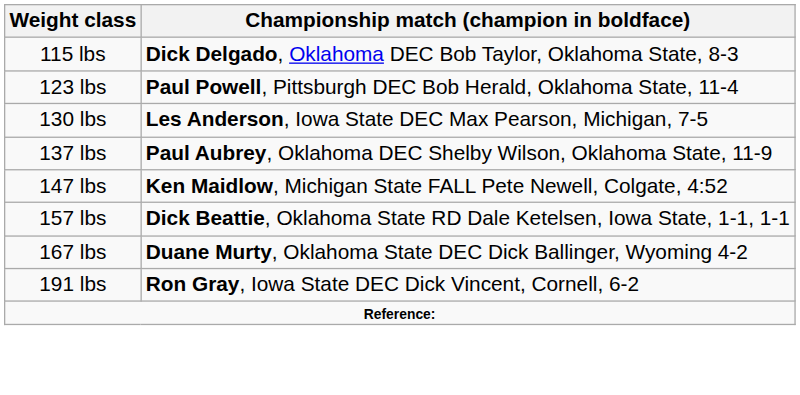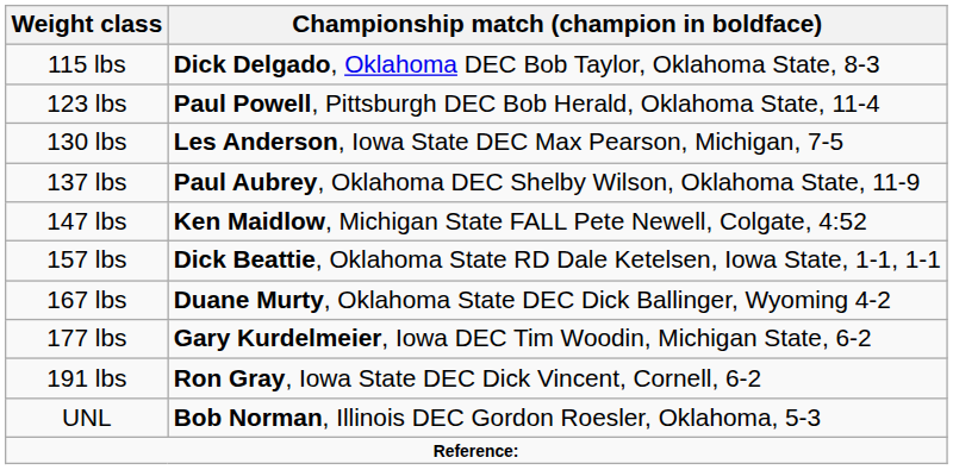 <table class="wikitable" style="text-align:center">
 <tr>
 <th>Weight class</th>
 <th>Championship match (champion in boldface)</th>
 </tr>
 <tr>
 <td>115 lbs</td>
 <td align="left"><strong>Dick Delgado</strong>, <a href='#'>Oklahoma</a> DEC Bob Taylor, Oklahoma State, 8-3</td>
 </tr>
 <tr>
 <td>123 lbs</td>
 <td align="left"><strong>Paul Powell</strong>, Pittsburgh DEC Bob Herald, Oklahoma State, 11-4</td>
 </tr>
 <tr>
 <td>130 lbs</td>
 <td align="left"><strong>Les Anderson</strong>, Iowa State DEC Max Pearson, Michigan, 7-5</td>
 </tr>
 <tr>
 <td>137 lbs</td>
 <td align="left"><strong>Paul Aubrey</strong>, Oklahoma DEC Shelby Wilson, Oklahoma State, 11-9</td>
 </tr>
 <tr>
 <td>147 lbs</td>
 <td align="left"><strong>Ken Maidlow</strong>, Michigan State FALL Pete Newell, Colgate, 4:52</td>
 </tr>
 <tr>
 <td>157 lbs</td>
 <td align="left"><strong>Dick Beattie</strong>, Oklahoma State RD Dale Ketelsen, Iowa State, 1-1, 1-1</td>
 </tr>
 <tr>
 <td>167 lbs</td>
 <td align="left"><strong>Duane Murty</strong>, Oklahoma State DEC Dick Ballinger, Wyoming 4-2</td>
 </tr>
 <tr>
+<td>177 lbs</td>
+<td align="left"><strong>Gary Kurdelmeier</strong>, Iowa DEC Tim Woodin, Michigan State, 6-2</td>
+</tr>
+<tr>
 <td>191 lbs</td>
 <td align="left"><strong>Ron Gray</strong>, Iowa State DEC Dick Vincent, Cornell, 6-2</td>
+</tr>
+<tr>
+<td>UNL</td>
+<td align="left"><strong>Bob Norman</strong>, Illinois DEC Gordon Roesler, Oklahoma, 5-3</td>
 </tr>
 <tr>
 <td colspan="2" style="font-size:8pt; text-align:center;"><strong>Reference:</strong></td>
 </tr>
 </table>
